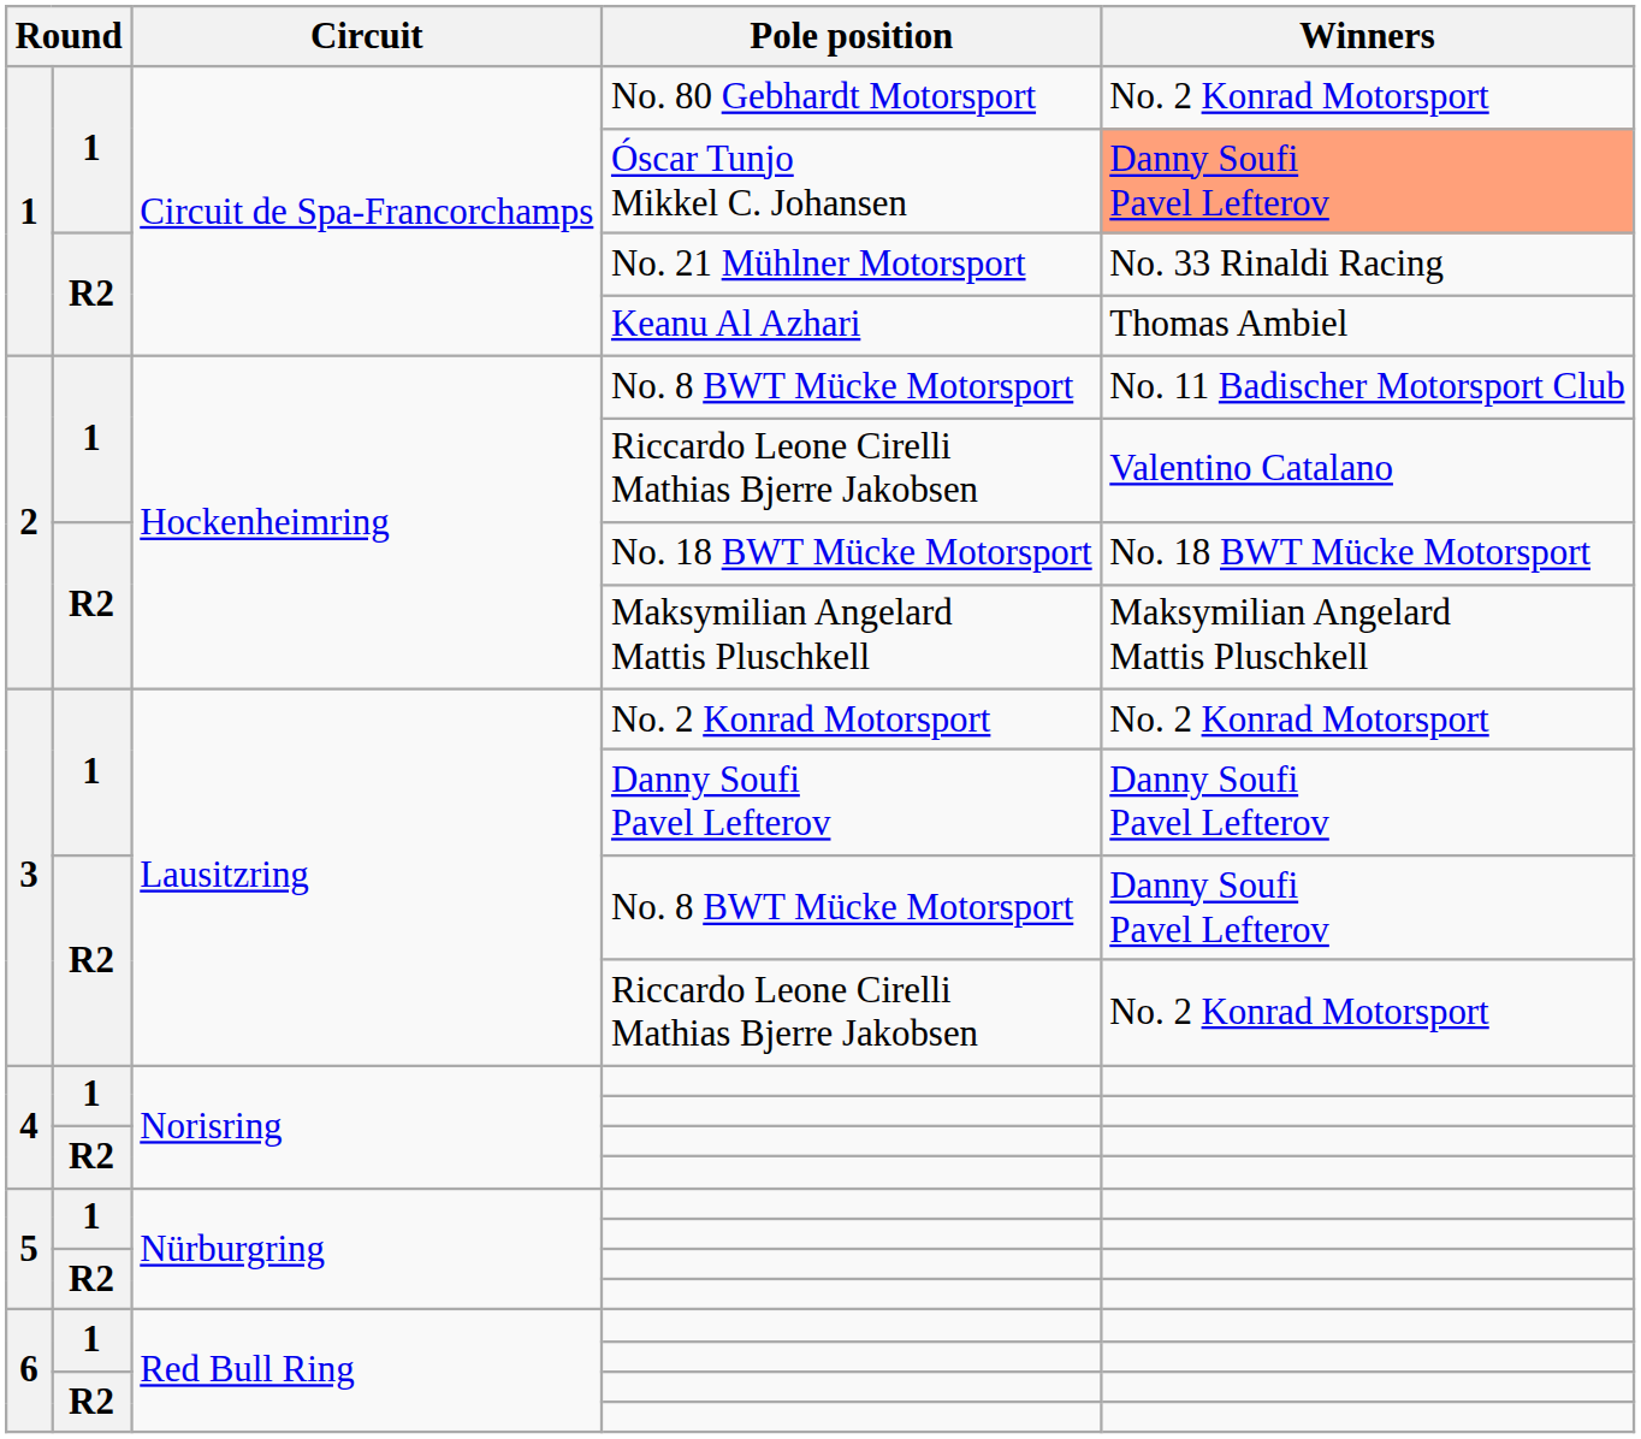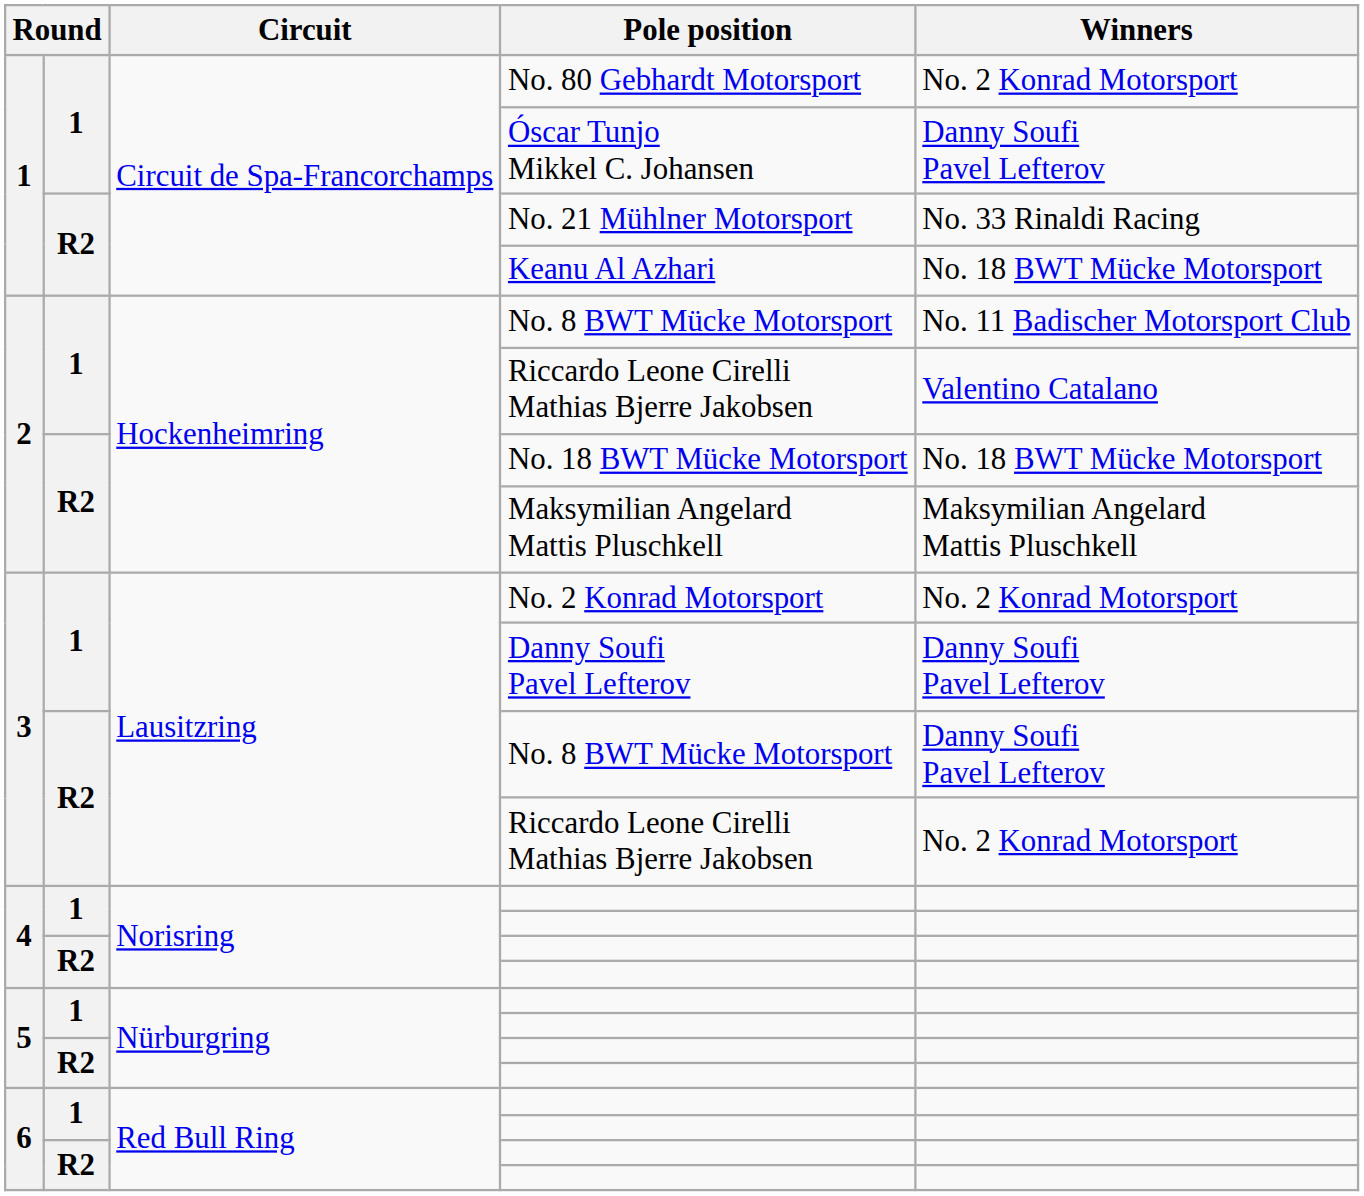 <table class="wikitable" style="font-size:85%;">
 <tr>
 <th colspan="2">Round</th>
 <th>Circuit</th>
 <th>Pole position</th>
 <th>Winners</th>
 </tr>
 <tr>
 <th rowspan="4">1</th>
 <th rowspan="2">1</th>
 <td rowspan="4"> <a href='#'>Circuit de Spa-Francorchamps</a></td>
 <td> No. 80 <a href='#'>Gebhardt Motorsport</a></td>
 <td> No. 2 <a href='#'>Konrad Motorsport</a></td>
 </tr>
 <tr>
 <td> <a href='#'>Óscar Tunjo</a><br> Mikkel C. Johansen</td>
-<td style="background: lightsalmon;"> <a href='#'>Danny Soufi</a><br> <a href='#'>Pavel Lefterov</a></td>
+<td> <a href='#'>Danny Soufi</a><br> <a href='#'>Pavel Lefterov</a></td>
 </tr>
 <tr>
 <th rowspan="2">R2</th>
 <td> No. 21 <a href='#'>Mühlner Motorsport</a></td>
 <td> No. 33 Rinaldi Racing</td>
 </tr>
 <tr>
 <td> <a href='#'>Keanu Al Azhari</a></td>
-<td> Thomas Ambiel</td>
+<td> No. 18 <a href='#'>BWT Mücke Motorsport</a></td>
 </tr>
 <tr>
 <th rowspan="4">2</th>
 <th rowspan="2">1</th>
 <td rowspan="4"> <a href='#'>Hockenheimring</a></td>
 <td> No. 8 <a href='#'>BWT Mücke Motorsport</a></td>
 <td> No. 11 <a href='#'>Badischer Motorsport Club</a></td>
 </tr>
 <tr>
 <td> Riccardo Leone Cirelli<br> Mathias Bjerre Jakobsen</td>
 <td> <a href='#'>Valentino Catalano</a></td>
 </tr>
 <tr>
 <th rowspan="2">R2</th>
 <td> No. 18 <a href='#'>BWT Mücke Motorsport</a></td>
 <td> No. 18 <a href='#'>BWT Mücke Motorsport</a></td>
 </tr>
 <tr>
 <td> Maksymilian Angelard<br> Mattis Pluschkell</td>
 <td> Maksymilian Angelard<br> Mattis Pluschkell</td>
 </tr>
 <tr>
 <th rowspan="4">3</th>
 <th rowspan="2">1</th>
 <td rowspan="4"> <a href='#'>Lausitzring</a></td>
 <td> No. 2 <a href='#'>Konrad Motorsport</a></td>
 <td> No. 2 <a href='#'>Konrad Motorsport</a></td>
 </tr>
 <tr>
 <td> <a href='#'>Danny Soufi</a><br> <a href='#'>Pavel Lefterov</a></td>
 <td> <a href='#'>Danny Soufi</a><br> <a href='#'>Pavel Lefterov</a></td>
 </tr>
 <tr>
 <th rowspan="2">R2</th>
 <td> No. 8 <a href='#'>BWT Mücke Motorsport</a></td>
 <td> <a href='#'>Danny Soufi</a><br> <a href='#'>Pavel Lefterov</a></td>
 </tr>
 <tr>
 <td> Riccardo Leone Cirelli<br> Mathias Bjerre Jakobsen</td>
 <td> No. 2 <a href='#'>Konrad Motorsport</a></td>
 </tr>
 <tr>
 <th rowspan="4">4</th>
 <th rowspan="2">1</th>
 <td rowspan="4"> <a href='#'>Norisring</a></td>
 <td></td>
 <td></td>
 </tr>
 <tr>
 <td></td>
 <td></td>
 </tr>
 <tr>
 <th rowspan="2">R2</th>
 <td></td>
 <td></td>
 </tr>
 <tr>
 <td></td>
 <td></td>
 </tr>
 <tr>
 <th rowspan="4">5</th>
 <th rowspan="2">1</th>
 <td rowspan="4"> <a href='#'>Nürburgring</a></td>
 <td></td>
 <td></td>
 </tr>
 <tr>
 <td></td>
 <td></td>
 </tr>
 <tr>
 <th rowspan="2">R2</th>
 <td></td>
 <td></td>
 </tr>
 <tr>
 <td></td>
 <td></td>
 </tr>
 <tr>
 <th rowspan="4">6</th>
 <th rowspan="2">1</th>
 <td rowspan="4"> <a href='#'>Red Bull Ring</a></td>
 <td></td>
 <td></td>
 </tr>
 <tr>
 <td></td>
 <td></td>
 </tr>
 <tr>
 <th rowspan="2">R2</th>
 <td></td>
 <td></td>
 </tr>
 <tr>
 <td></td>
 <td></td>
 </tr>
 </table>
